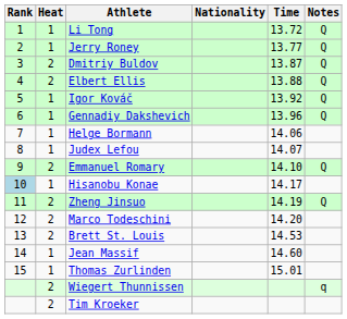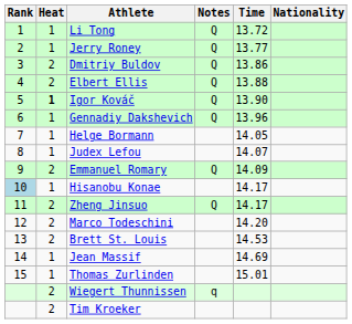 <table class="wikitable sortable" style="text-align:center;font-size:95%">
 <tr>
 <th>Rank</th>
 <th>Heat</th>
 <th>Athlete</th>
+<th>Notes</th>
+<th>Time</th>
 <th>Nationality</th>
-<th>Time</th>
-<th>Notes</th>
 </tr>
 <tr bgcolor=ccffcc>
 <td>1</td>
 <td>1</td>
 <td align="left"><a href='#'>Li Tong</a></td>
+<td>Q</td>
+<td>13.72</td>
 <td align=left></td>
-<td>13.72</td>
-<td>Q</td>
 </tr>
 <tr bgcolor=ccffcc>
 <td>2</td>
 <td>1</td>
 <td align="left"><a href='#'>Jerry Roney</a></td>
+<td>Q</td>
+<td>13.77</td>
 <td align=left></td>
-<td>13.77</td>
-<td>Q</td>
 </tr>
 <tr bgcolor=ccffcc>
 <td>3</td>
 <td>2</td>
 <td align="left"><a href='#'>Dmitriy Buldov</a></td>
+<td>Q</td>
+<td>13.86</td>
 <td align=left></td>
-<td>13.87</td>
-<td>Q</td>
 </tr>
 <tr bgcolor=ccffcc>
 <td>4</td>
 <td>2</td>
 <td align="left"><a href='#'>Elbert Ellis</a></td>
+<td>Q</td>
+<td>13.88</td>
 <td align=left></td>
-<td>13.88</td>
-<td>Q</td>
 </tr>
 <tr bgcolor=ccffcc>
 <td>5</td>
-<td>1</td>
+<td><strong>1</strong></td>
 <td align="left"><a href='#'>Igor Kováč</a></td>
+<td>Q</td>
+<td>13.90</td>
 <td align=left></td>
-<td>13.92</td>
-<td>Q</td>
 </tr>
 <tr bgcolor=ccffcc>
 <td>6</td>
 <td>1</td>
 <td align="left"><a href='#'>Gennadiy Dakshevich</a></td>
+<td>Q</td>
+<td>13.96</td>
 <td align=left></td>
-<td>13.96</td>
-<td>Q</td>
 </tr>
 <tr>
 <td>7</td>
 <td>1</td>
 <td align="left"><a href='#'>Helge Bormann</a></td>
+<td></td>
+<td>14.05</td>
 <td align=left></td>
-<td>14.06</td>
-<td></td>
 </tr>
 <tr>
 <td>8</td>
 <td>1</td>
 <td align="left"><a href='#'>Judex Lefou</a></td>
+<td></td>
+<td>14.07</td>
 <td align=left></td>
-<td>14.07</td>
-<td></td>
 </tr>
 <tr bgcolor=ccffcc>
 <td>9</td>
 <td>2</td>
 <td align="left"><a href='#'>Emmanuel Romary</a></td>
+<td>Q</td>
+<td>14.09</td>
 <td align=left></td>
-<td>14.10</td>
-<td>Q</td>
 </tr>
 <tr>
 <td style="background: lightblue;">10</td>
 <td>1</td>
 <td align="left"><a href='#'>Hisanobu Konae</a></td>
+<td></td>
+<td>14.17</td>
 <td align=left></td>
-<td>14.17</td>
-<td></td>
 </tr>
 <tr bgcolor=ccffcc>
 <td>11</td>
 <td>2</td>
 <td align="left"><a href='#'>Zheng Jinsuo</a></td>
+<td>Q</td>
+<td>14.17</td>
 <td align=left></td>
-<td>14.19</td>
-<td>Q</td>
 </tr>
 <tr>
 <td>12</td>
 <td>2</td>
 <td align="left"><a href='#'>Marco Todeschini</a></td>
+<td></td>
+<td>14.20</td>
 <td align=left></td>
-<td>14.20</td>
-<td></td>
 </tr>
 <tr>
 <td>13</td>
 <td>2</td>
 <td align="left"><a href='#'>Brett St. Louis</a></td>
+<td></td>
+<td>14.53</td>
 <td align=left></td>
-<td>14.53</td>
-<td></td>
 </tr>
 <tr>
 <td>14</td>
 <td>1</td>
 <td align="left"><a href='#'>Jean Massif</a></td>
+<td></td>
+<td>14.69</td>
 <td align=left></td>
-<td>14.60</td>
-<td></td>
 </tr>
 <tr>
 <td>15</td>
 <td>1</td>
 <td align="left"><a href='#'>Thomas Zurlinden</a></td>
+<td></td>
+<td>15.01</td>
 <td align=left></td>
-<td>15.01</td>
-<td></td>
 </tr>
 <tr bgcolor=ddffdd>
 <td></td>
 <td>2</td>
 <td align="left"><a href='#'>Wiegert Thunnissen</a></td>
+<td>q</td>
+<td></td>
 <td align=left></td>
-<td></td>
-<td>q</td>
 </tr>
 <tr>
 <td></td>
 <td>2</td>
 <td align="left"><a href='#'>Tim Kroeker</a></td>
-<td align=left></td>
 <td></td>
 <td></td>
+<td align=left></td>
 </tr>
 </table>
